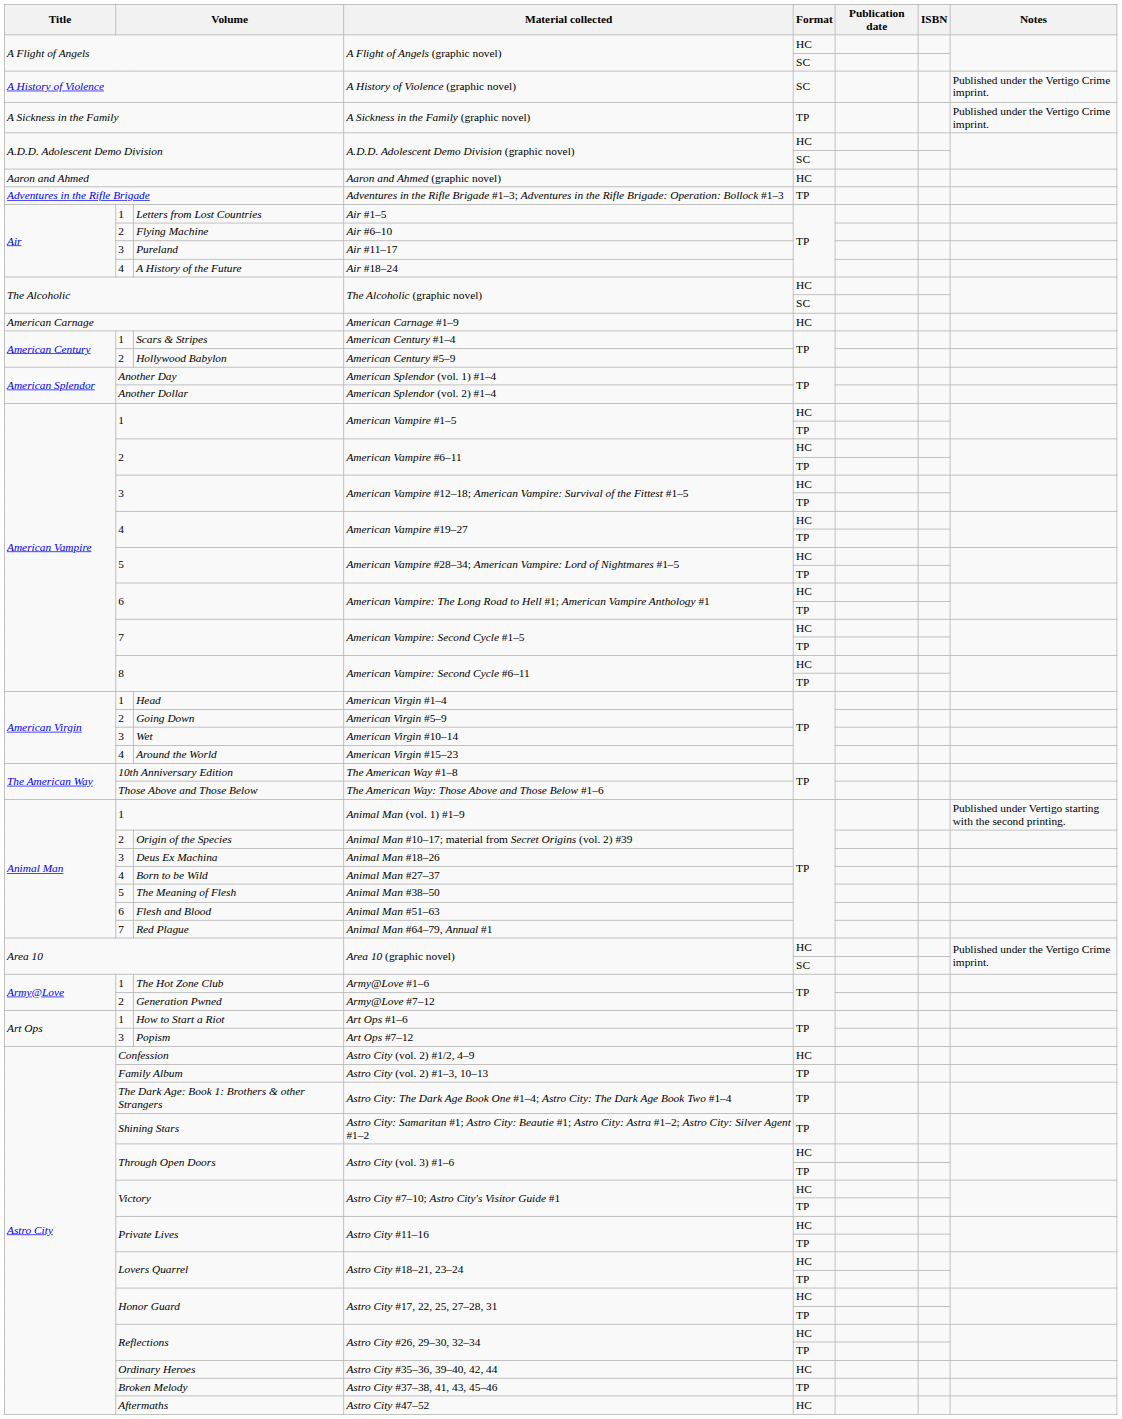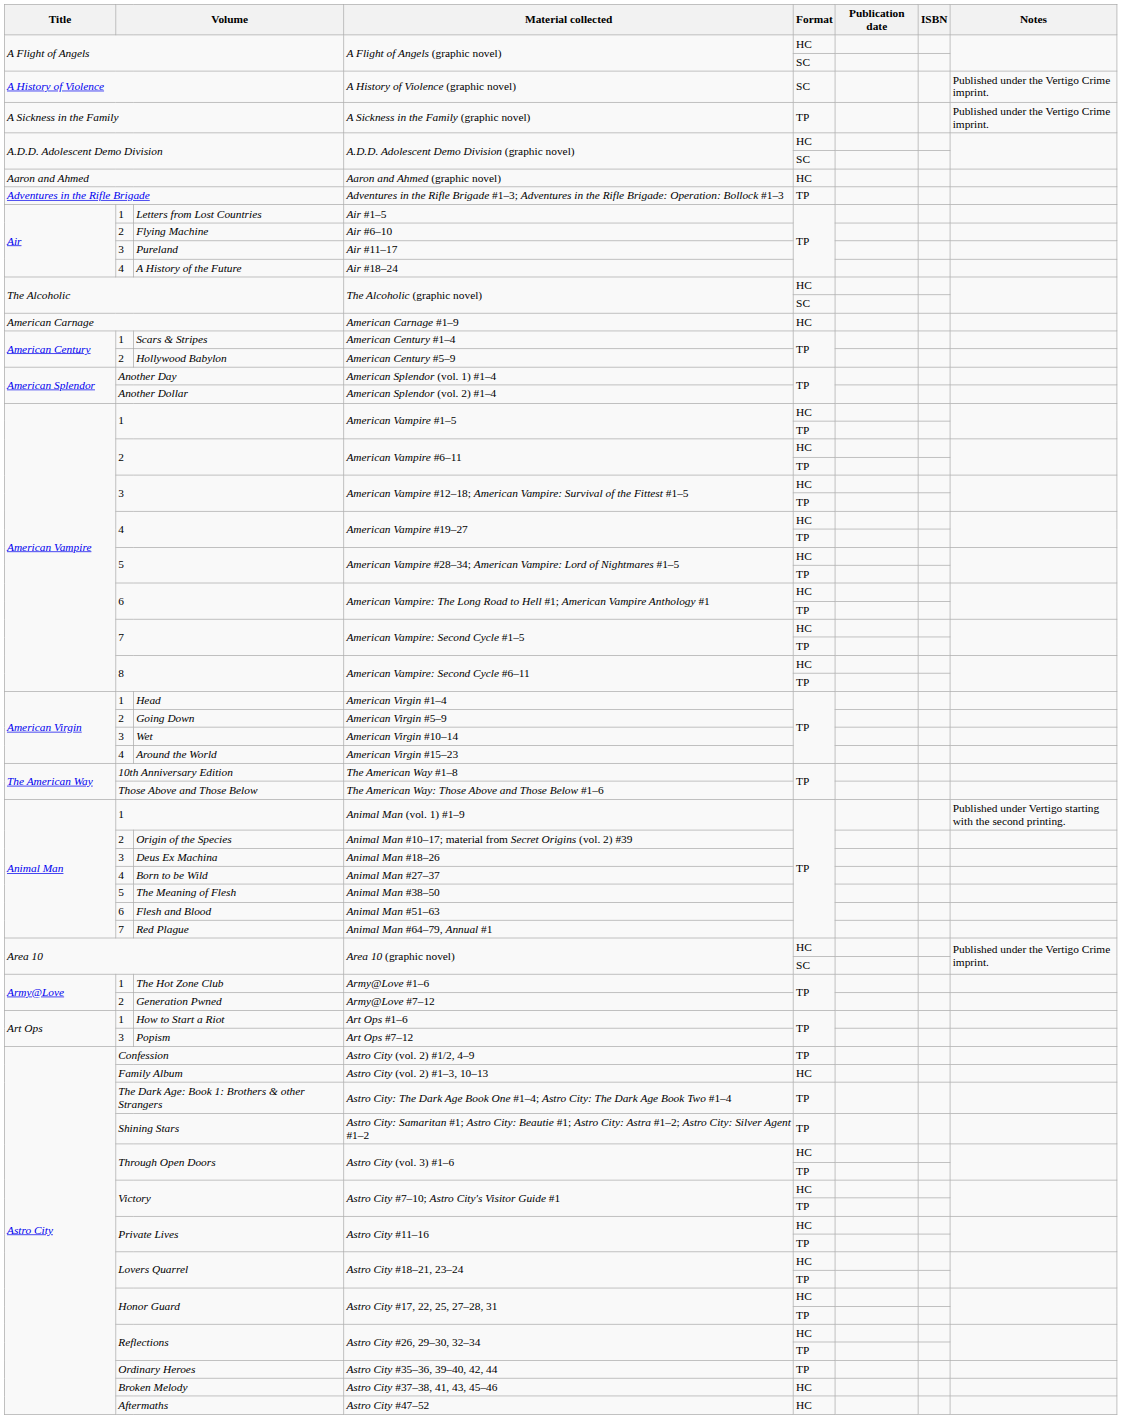 <table class="wikitable">
 <tr>
 <th width="10%">Title</th>
 <th colspan="2">Volume</th>
 <th>Material collected</th>
 <th>Format</th>
 <th>Publication date</th>
 <th>ISBN</th>
 <th width="15%">Notes</th>
 </tr>
 <tr>
 <td colspan="3" rowspan="2"><em>A Flight of Angels</em></td>
 <td rowspan="2"><em>A Flight of Angels</em> (graphic novel)</td>
 <td>HC</td>
 <td></td>
 <td></td>
 <td rowspan="2"></td>
 </tr>
 <tr>
 <td>SC</td>
 <td></td>
 <td></td>
 </tr>
 <tr>
 <td colspan="3"><em><a href='#'>A History of Violence</a></em></td>
 <td><em>A History of Violence</em> (graphic novel)</td>
 <td>SC</td>
 <td></td>
 <td></td>
 <td>Published under the Vertigo Crime imprint.</td>
 </tr>
 <tr>
 <td colspan="3"><em>A Sickness in the Family</em></td>
 <td><em>A Sickness in the Family</em> (graphic novel)</td>
 <td>TP</td>
 <td></td>
 <td></td>
 <td>Published under the Vertigo Crime imprint.</td>
 </tr>
 <tr>
 <td colspan="3" rowspan="2"><em>A.D.D. Adolescent Demo Division</em></td>
 <td rowspan="2"><em>A.D.D. Adolescent Demo Division</em> (graphic novel)</td>
 <td>HC</td>
 <td></td>
 <td></td>
 <td rowspan="2"></td>
 </tr>
 <tr>
 <td>SC</td>
 <td></td>
 <td></td>
 </tr>
 <tr>
 <td colspan="3"><em>Aaron and Ahmed</em></td>
 <td><em>Aaron and Ahmed</em> (graphic novel)</td>
 <td>HC</td>
 <td></td>
 <td></td>
 <td></td>
 </tr>
 <tr>
 <td colspan="3"><em><a href='#'>Adventures in the Rifle Brigade</a></em></td>
 <td><em>Adventures in the Rifle Brigade</em> #1–3; <em>Adventures in the Rifle Brigade: Operation: Bollock</em> #1–3</td>
 <td>TP</td>
 <td></td>
 <td></td>
 <td></td>
 </tr>
 <tr>
 <td rowspan="4"><em><a href='#'>Air</a></em></td>
 <td>1</td>
 <td><em>Letters from Lost Countries</em></td>
 <td><em>Air</em> #1–5</td>
 <td rowspan="4">TP</td>
 <td></td>
 <td></td>
 <td></td>
 </tr>
 <tr>
 <td>2</td>
 <td><em>Flying Machine</em></td>
 <td><em>Air</em> #6–10</td>
 <td></td>
 <td></td>
 <td></td>
 </tr>
 <tr>
 <td>3</td>
 <td><em>Pureland</em></td>
 <td><em>Air</em> #11–17</td>
 <td></td>
 <td></td>
 <td></td>
 </tr>
 <tr>
 <td>4</td>
 <td><em>A History of the Future</em></td>
 <td><em>Air</em> #18–24</td>
 <td></td>
 <td></td>
 <td></td>
 </tr>
 <tr>
 <td colspan="3" rowspan="2"><em>The Alcoholic</em></td>
 <td rowspan="2"><em>The Alcoholic</em> (graphic novel)</td>
 <td>HC</td>
 <td></td>
 <td></td>
 <td rowspan="2"></td>
 </tr>
 <tr>
 <td>SC</td>
 <td></td>
 <td></td>
 </tr>
 <tr>
 <td colspan="3"><em>American Carnage</em></td>
 <td><em>American Carnage</em> #1–9</td>
 <td>HC</td>
 <td></td>
 <td></td>
 <td></td>
 </tr>
 <tr>
 <td rowspan="2"><em><a href='#'>American Century</a></em></td>
 <td>1</td>
 <td><em>Scars & Stripes</em></td>
 <td><em>American Century</em> #1–4</td>
 <td rowspan="2">TP</td>
 <td></td>
 <td></td>
 <td></td>
 </tr>
 <tr>
 <td>2</td>
 <td><em>Hollywood Babylon</em></td>
 <td><em>American Century</em> #5–9</td>
 <td></td>
 <td></td>
 <td></td>
 </tr>
 <tr>
 <td rowspan="2"><em><a href='#'>American Splendor</a></em></td>
 <td colspan="2"><em>Another Day</em></td>
 <td><em>American Splendor</em> (vol. 1) #1–4</td>
 <td rowspan="2">TP</td>
 <td></td>
 <td></td>
 <td></td>
 </tr>
 <tr>
 <td colspan="2"><em>Another Dollar</em></td>
 <td><em>American Splendor</em> (vol. 2) #1–4</td>
 <td></td>
 <td></td>
 <td></td>
 </tr>
 <tr>
 <td rowspan="16"><em><a href='#'>American Vampire</a></em></td>
 <td colspan="2" rowspan="2">1</td>
 <td rowspan="2"><em>American Vampire</em> #1–5</td>
 <td>HC</td>
 <td></td>
 <td></td>
 <td rowspan="2"></td>
 </tr>
 <tr>
 <td>TP</td>
 <td></td>
 <td></td>
 </tr>
 <tr>
 <td colspan="2" rowspan="2">2</td>
 <td rowspan="2"><em>American Vampire</em> #6–11</td>
 <td>HC</td>
 <td></td>
 <td></td>
 <td rowspan="2"></td>
 </tr>
 <tr>
 <td>TP</td>
 <td></td>
 <td></td>
 </tr>
 <tr>
 <td colspan="2" rowspan="2">3</td>
 <td rowspan="2"><em>American Vampire</em> #12–18; <em>American Vampire: Survival of the Fittest</em> #1–5</td>
 <td>HC</td>
 <td></td>
 <td></td>
 <td rowspan="2"></td>
 </tr>
 <tr>
 <td>TP</td>
 <td></td>
 <td></td>
 </tr>
 <tr>
 <td colspan="2" rowspan="2">4</td>
 <td rowspan="2"><em>American Vampire</em> #19–27</td>
 <td>HC</td>
 <td></td>
 <td></td>
 <td rowspan="2"></td>
 </tr>
 <tr>
 <td>TP</td>
 <td></td>
 <td></td>
 </tr>
 <tr>
 <td colspan="2" rowspan="2">5</td>
 <td rowspan="2"><em>American Vampire</em> #28–34; <em>American Vampire: Lord of Nightmares</em> #1–5</td>
 <td>HC</td>
 <td></td>
 <td></td>
 <td rowspan="2"></td>
 </tr>
 <tr>
 <td>TP</td>
 <td></td>
 <td></td>
 </tr>
 <tr>
 <td colspan="2" rowspan="2">6</td>
 <td rowspan="2"><em>American Vampire: The Long Road to Hell</em> #1; <em>American Vampire Anthology</em> #1</td>
 <td>HC</td>
 <td></td>
 <td></td>
 <td rowspan="2"></td>
 </tr>
 <tr>
 <td>TP</td>
 <td></td>
 <td></td>
 </tr>
 <tr>
 <td colspan="2" rowspan="2">7</td>
 <td rowspan="2"><em>American Vampire: Second Cycle</em> #1–5</td>
 <td>HC</td>
 <td></td>
 <td></td>
 <td rowspan="2"></td>
 </tr>
 <tr>
 <td>TP</td>
 <td></td>
 <td></td>
 </tr>
 <tr>
 <td colspan="2" rowspan="2">8</td>
 <td rowspan="2"><em>American Vampire: Second Cycle</em> #6–11</td>
 <td>HC</td>
 <td></td>
 <td></td>
 <td rowspan="2"></td>
 </tr>
 <tr>
 <td>TP</td>
 <td></td>
 <td></td>
 </tr>
 <tr>
 <td rowspan="4"><em><a href='#'>American Virgin</a></em></td>
 <td>1</td>
 <td><em>Head</em></td>
 <td><em>American Virgin</em> #1–4</td>
 <td rowspan="4">TP</td>
 <td></td>
 <td></td>
 <td></td>
 </tr>
 <tr>
 <td>2</td>
 <td><em>Going Down</em></td>
 <td><em>American Virgin</em> #5–9</td>
 <td></td>
 <td></td>
 <td></td>
 </tr>
 <tr>
 <td>3</td>
 <td><em>Wet</em></td>
 <td><em>American Virgin</em> #10–14</td>
 <td></td>
 <td></td>
 <td></td>
 </tr>
 <tr>
 <td>4</td>
 <td><em>Around the World</em></td>
 <td><em>American Virgin</em> #15–23</td>
 <td></td>
 <td></td>
 <td></td>
 </tr>
 <tr>
 <td rowspan="2"><em><a href='#'>The American Way</a></em></td>
 <td colspan="2"><em>10th Anniversary Edition</em></td>
 <td><em>The American Way</em> #1–8</td>
 <td rowspan="2">TP</td>
 <td></td>
 <td></td>
 <td></td>
 </tr>
 <tr>
 <td colspan="2"><em>Those Above and Those Below</em></td>
 <td><em>The American Way: Those Above and Those Below</em> #1–6</td>
 <td></td>
 <td></td>
 <td></td>
 </tr>
 <tr>
 <td rowspan="7"><em><a href='#'>Animal Man</a></em></td>
 <td colspan="2">1</td>
 <td><em>Animal Man</em> (vol. 1) #1–9</td>
 <td rowspan="7">TP</td>
 <td></td>
 <td></td>
 <td>Published under Vertigo starting with the second printing.</td>
 </tr>
 <tr>
 <td>2</td>
 <td><em>Origin of the Species</em></td>
 <td><em>Animal Man</em> #10–17; material from <em>Secret Origins</em> (vol. 2) #39</td>
 <td></td>
 <td></td>
 <td></td>
 </tr>
 <tr>
 <td>3</td>
 <td><em>Deus Ex Machina</em></td>
 <td><em>Animal Man</em> #18–26</td>
 <td></td>
 <td></td>
 <td></td>
 </tr>
 <tr>
 <td>4</td>
 <td><em>Born to be Wild</em></td>
 <td><em>Animal Man</em> #27–37</td>
 <td></td>
 <td></td>
 <td></td>
 </tr>
 <tr>
 <td>5</td>
 <td><em>The Meaning of Flesh</em></td>
 <td><em>Animal Man</em> #38–50</td>
 <td></td>
 <td></td>
 <td></td>
 </tr>
 <tr>
 <td>6</td>
 <td><em>Flesh and Blood</em></td>
 <td><em>Animal Man</em> #51–63</td>
 <td></td>
 <td></td>
 <td></td>
 </tr>
 <tr>
 <td>7</td>
 <td><em>Red Plague</em></td>
 <td><em>Animal Man</em> #64–79, <em>Annual</em> #1</td>
 <td></td>
 <td></td>
 <td></td>
 </tr>
 <tr>
 <td colspan="3" rowspan="2"><em>Area 10</em></td>
 <td rowspan="2"><em>Area 10</em> (graphic novel)</td>
 <td>HC</td>
 <td></td>
 <td></td>
 <td rowspan="2">Published under the Vertigo Crime imprint.</td>
 </tr>
 <tr>
 <td>SC</td>
 <td></td>
 <td></td>
 </tr>
 <tr>
 <td rowspan="2"><em><a href='#'>Army@Love</a></em></td>
 <td>1</td>
 <td><em>The Hot Zone Club</em></td>
 <td><em>Army@Love</em> #1–6</td>
 <td rowspan="2">TP</td>
 <td></td>
 <td></td>
 <td></td>
 </tr>
 <tr>
 <td>2</td>
 <td><em>Generation Pwned</em></td>
 <td><em>Army@Love</em> #7–12</td>
 <td></td>
 <td></td>
 <td></td>
 </tr>
 <tr>
 <td rowspan="2"><em>Art Ops</em></td>
 <td>1</td>
 <td><em>How to Start a Riot</em></td>
 <td><em>Art Ops</em> #1–6</td>
 <td rowspan="2">TP</td>
 <td></td>
 <td></td>
 <td></td>
 </tr>
 <tr>
 <td>3</td>
 <td><em>Popism</em></td>
 <td><em>Art Ops</em> #7–12</td>
 <td></td>
 <td></td>
 <td></td>
 </tr>
 <tr>
 <td rowspan="19"><em><a href='#'>Astro City</a></em></td>
 <td colspan="2"><em>Confession</em></td>
 <td><em>Astro City</em> (vol. 2) #1/2, 4–9</td>
-<td>HC</td>
+<td>TP</td>
 <td></td>
 <td></td>
 <td></td>
 </tr>
 <tr>
 <td colspan="2"><em>Family Album</em></td>
 <td><em>Astro City</em> (vol. 2) #1–3, 10–13</td>
-<td>TP</td>
+<td>HC</td>
 <td></td>
 <td></td>
 <td></td>
 </tr>
 <tr>
 <td colspan="2"><em>The Dark Age: Book 1: Brothers & other Strangers</em></td>
 <td><em>Astro City: The Dark Age Book One</em> #1–4; <em>Astro City: The Dark Age Book Two</em> #1–4</td>
 <td>TP</td>
 <td></td>
 <td></td>
 <td></td>
 </tr>
 <tr>
 <td colspan="2"><em>Shining Stars</em></td>
 <td><em>Astro City: Samaritan</em> #1; <em>Astro City: Beautie</em> #1; <em>Astro City: Astra</em> #1–2; <em>Astro City: Silver Agent</em> #1–2</td>
 <td>TP</td>
 <td></td>
 <td></td>
 <td></td>
 </tr>
 <tr>
 <td colspan="2" rowspan="2"><em>Through Open Doors</em></td>
 <td rowspan="2"><em>Astro City</em> (vol. 3) #1–6</td>
 <td>HC</td>
 <td></td>
 <td></td>
 <td rowspan="2"></td>
 </tr>
 <tr>
 <td>TP</td>
 <td></td>
 <td></td>
 </tr>
 <tr>
 <td colspan="2" rowspan="2"><em>Victory</em></td>
 <td rowspan="2"><em>Astro City</em> #7–10; <em>Astro City's Visitor Guide</em> #1</td>
 <td>HC</td>
 <td></td>
 <td></td>
 <td rowspan="2"></td>
 </tr>
 <tr>
 <td>TP</td>
 <td></td>
 <td></td>
 </tr>
 <tr>
 <td colspan="2" rowspan="2"><em>Private Lives</em></td>
 <td rowspan="2"><em>Astro City</em> #11–16</td>
 <td>HC</td>
 <td></td>
 <td></td>
 <td rowspan="2"></td>
 </tr>
 <tr>
 <td>TP</td>
 <td></td>
 <td></td>
 </tr>
 <tr>
 <td colspan="2" rowspan="2"><em>Lovers Quarrel</em></td>
 <td rowspan="2"><em>Astro City</em> #18–21, 23–24</td>
 <td>HC</td>
 <td></td>
 <td></td>
 <td rowspan="2"></td>
 </tr>
 <tr>
 <td>TP</td>
 <td></td>
 <td></td>
 </tr>
 <tr>
 <td colspan="2" rowspan="2"><em>Honor Guard</em></td>
 <td rowspan="2"><em>Astro City</em> #17, 22, 25, 27–28, 31</td>
 <td>HC</td>
 <td></td>
 <td></td>
 <td rowspan="2"></td>
 </tr>
 <tr>
 <td>TP</td>
 <td></td>
 <td></td>
 </tr>
 <tr>
 <td colspan="2" rowspan="2"><em>Reflections</em></td>
 <td rowspan="2"><em>Astro City</em> #26, 29–30, 32–34</td>
 <td>HC</td>
 <td></td>
 <td></td>
 <td rowspan="2"></td>
 </tr>
 <tr>
 <td>TP</td>
 <td></td>
 <td></td>
 </tr>
 <tr>
 <td colspan="2"><em>Ordinary Heroes</em></td>
 <td><em>Astro City</em> #35–36, 39–40, 42, 44</td>
-<td>HC</td>
+<td>TP</td>
 <td></td>
 <td></td>
 <td></td>
 </tr>
 <tr>
 <td colspan="2"><em>Broken Melody</em></td>
 <td><em>Astro City</em> #37–38, 41, 43, 45–46</td>
-<td>TP</td>
+<td>HC</td>
 <td></td>
 <td></td>
 <td></td>
 </tr>
 <tr>
 <td colspan="2"><em>Aftermaths</em></td>
 <td><em>Astro City</em> #47–52</td>
 <td>HC</td>
 <td></td>
 <td></td>
 <td></td>
 </tr>
 </table>
